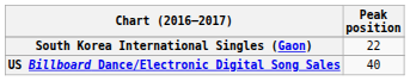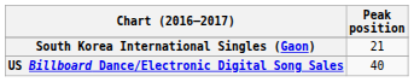 <table class="wikitable sortable plainrowheaders" style="text-align:center">
 <tr>
 <th scope="col">Chart (2016–2017)</th>
 <th scope="col">Peak<br>position</th>
 </tr>
 <tr>
 </tr>
 <tr>
 </tr>
 <tr>
 </tr>
 <tr>
 </tr>
 <tr>
 <th scope="row">South Korea International Singles (<a href='#'>Gaon</a>)</th>
-<td>22</td>
+<td>21</td>
 </tr>
 <tr>
 </tr>
 <tr>
 <th scope="row">US <a href='#'><em>Billboard</em> Dance/Electronic Digital Song Sales</a></th>
 <td>40</td>
 </tr>
 </table>
